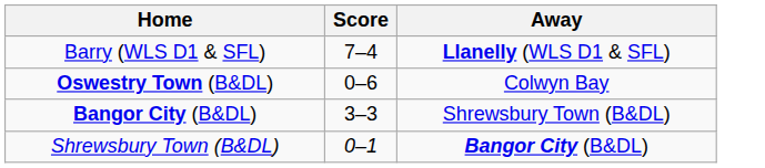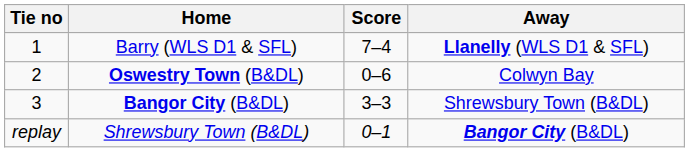 <table class="wikitable" style="text-align:center">
 <tr>
+<th width=50>Tie no</th>
 <th width=250>Home</th>
 <th width=50>Score</th>
 <th width=250>Away</th>
 </tr>
 <tr>
+<td>1</td>
 <td><a href='#'>Barry</a> (<a href='#'>WLS D1</a> & <a href='#'>SFL</a>)</td>
 <td>7–4</td>
 <td><strong><a href='#'>Llanelly</a></strong> (<a href='#'>WLS D1</a> & <a href='#'>SFL</a>)</td>
 </tr>
 <tr>
+<td>2</td>
 <td><strong><a href='#'>Oswestry Town</a></strong> (<a href='#'>B&DL</a>)</td>
 <td>0–6</td>
 <td><a href='#'>Colwyn Bay</a></td>
 </tr>
 <tr>
+<td>3</td>
 <td><strong><a href='#'>Bangor City</a></strong> (<a href='#'>B&DL</a>)</td>
 <td>3–3</td>
 <td><a href='#'>Shrewsbury Town</a> (<a href='#'>B&DL</a>)</td>
 </tr>
 <tr>
+<td><em>replay</em></td>
 <td><em><a href='#'>Shrewsbury Town</a> (<a href='#'>B&DL</a>)</em></td>
 <td><em>0–1</em></td>
 <td><strong><em><a href='#'>Bangor City</a></em></strong> (<a href='#'>B&DL</a>)</td>
 </tr>
 </table>
